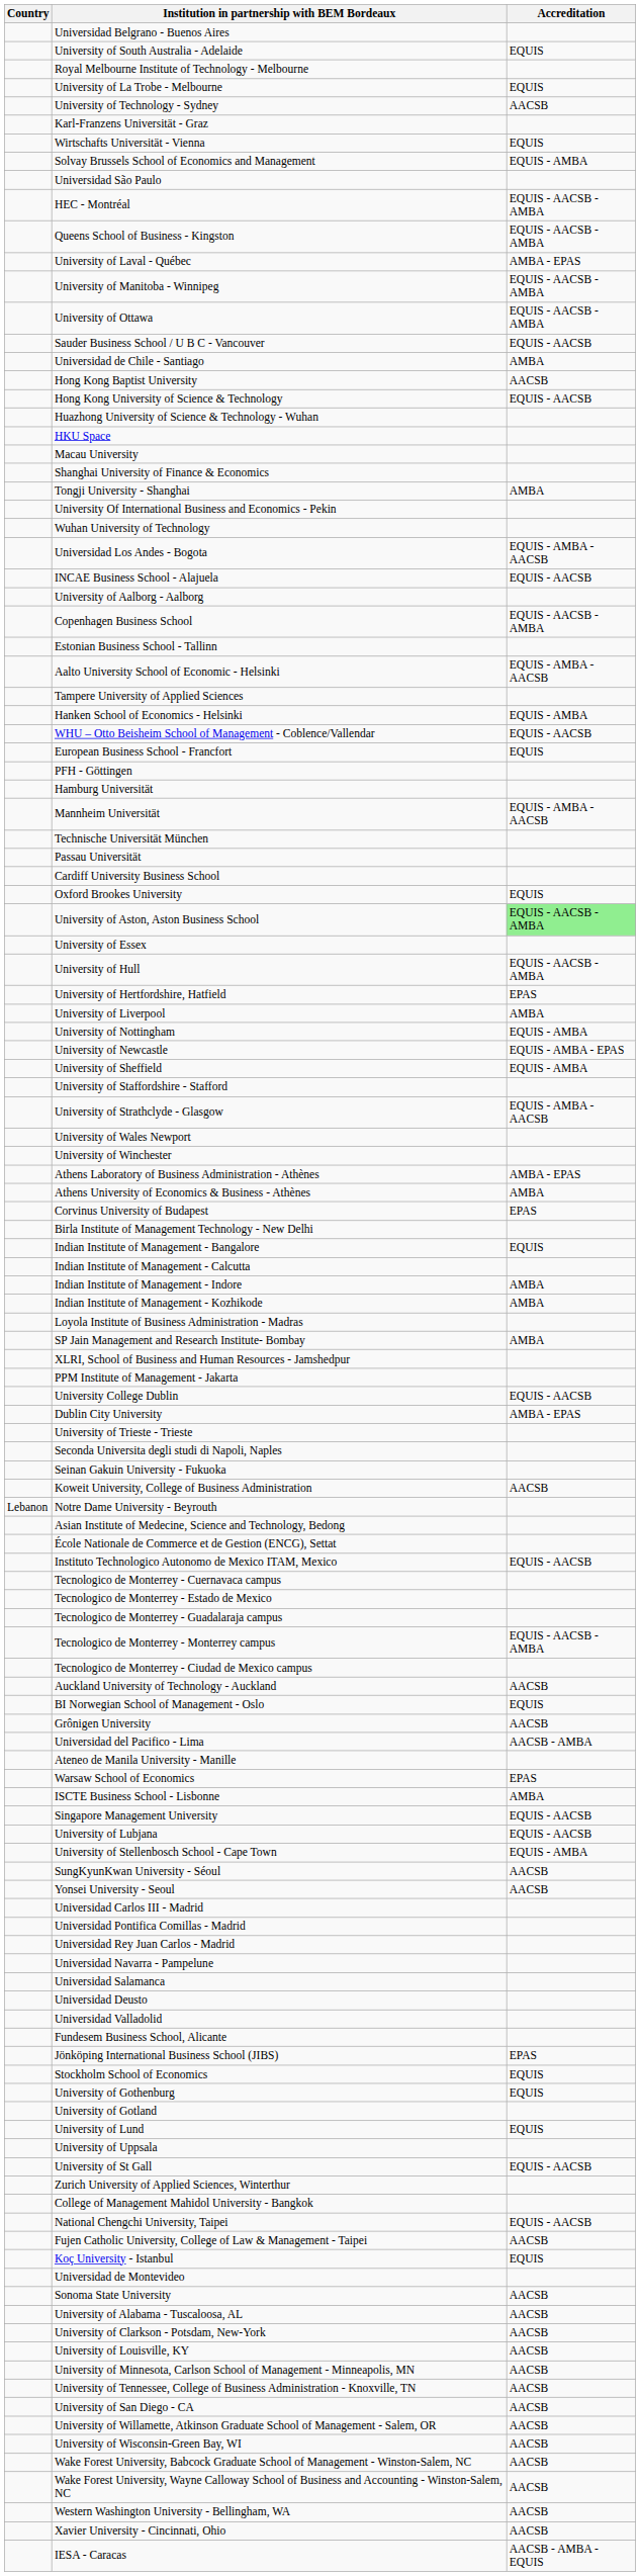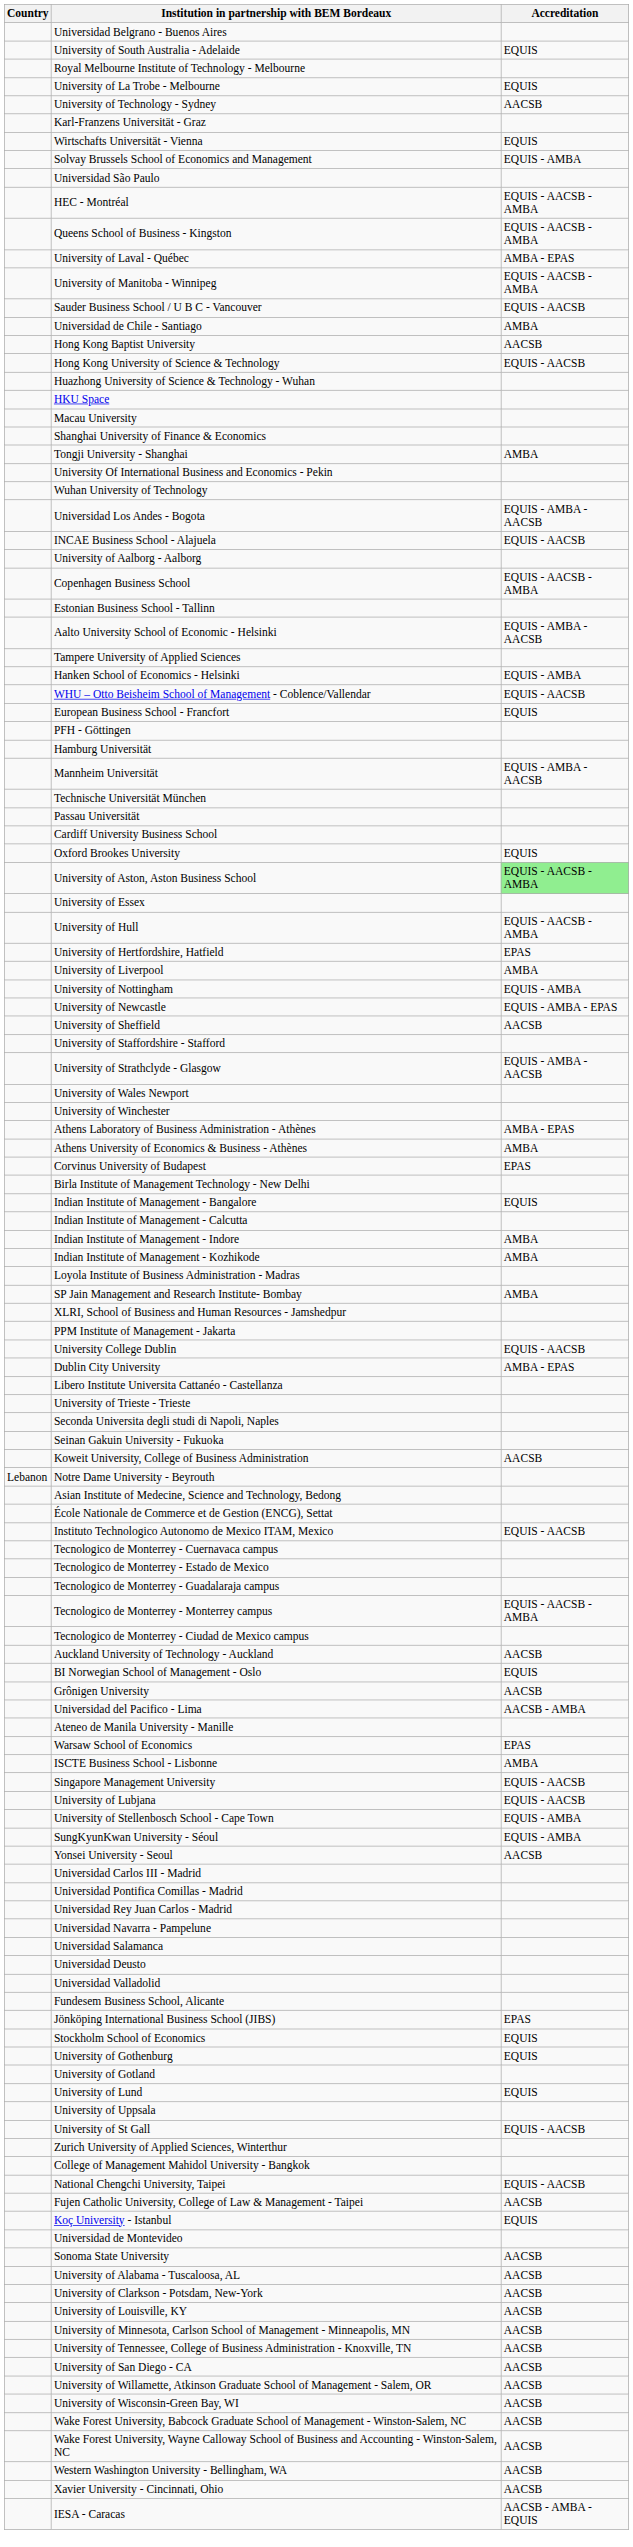 <table class="wikitable">
 <tr>
 <th>Country</th>
 <th>Institution in partnership with BEM Bordeaux</th>
 <th>Accreditation</th>
 </tr>
 <tr>
 <td></td>
 <td>Universidad Belgrano - Buenos Aires</td>
 <td></td>
 </tr>
 <tr>
 <td></td>
 <td>University of South Australia - Adelaide</td>
 <td>EQUIS</td>
 </tr>
 <tr>
 <td></td>
 <td>Royal Melbourne Institute of Technology - Melbourne</td>
 <td></td>
 </tr>
 <tr>
 <td></td>
 <td>University of La Trobe - Melbourne</td>
 <td>EQUIS</td>
 </tr>
 <tr>
 <td></td>
 <td>University of Technology - Sydney</td>
 <td>AACSB</td>
 </tr>
 <tr>
 <td></td>
 <td>Karl-Franzens Universität - Graz</td>
 <td></td>
 </tr>
 <tr>
 <td></td>
 <td>Wirtschafts Universität - Vienna</td>
 <td>EQUIS</td>
 </tr>
 <tr>
 <td></td>
 <td>Solvay Brussels School of Economics and Management</td>
 <td>EQUIS - AMBA</td>
 </tr>
 <tr>
 <td></td>
 <td>Universidad São Paulo</td>
 <td></td>
 </tr>
 <tr>
 <td></td>
 <td>HEC - Montréal</td>
 <td>EQUIS - AACSB - AMBA</td>
 </tr>
 <tr>
 <td></td>
 <td>Queens School of Business - Kingston</td>
 <td>EQUIS - AACSB - AMBA</td>
 </tr>
 <tr>
 <td></td>
 <td>University of Laval - Québec</td>
 <td>AMBA - EPAS</td>
 </tr>
 <tr>
 <td></td>
 <td>University of Manitoba - Winnipeg</td>
-<td>EQUIS - AACSB - AMBA</td>
-</tr>
-<tr>
-<td></td>
-<td>University of Ottawa</td>
 <td>EQUIS - AACSB - AMBA</td>
 </tr>
 <tr>
 <td></td>
 <td>Sauder Business School / U B C - Vancouver</td>
 <td>EQUIS - AACSB</td>
 </tr>
 <tr>
 <td></td>
 <td>Universidad de Chile - Santiago</td>
 <td>AMBA</td>
 </tr>
 <tr>
 <td></td>
 <td>Hong Kong Baptist University</td>
 <td>AACSB</td>
 </tr>
 <tr>
 <td></td>
 <td>Hong Kong University of Science & Technology</td>
 <td>EQUIS - AACSB</td>
 </tr>
 <tr>
 <td></td>
 <td>Huazhong University of Science & Technology - Wuhan</td>
 <td></td>
 </tr>
 <tr>
 <td></td>
 <td><a href='#'>HKU Space</a></td>
 <td></td>
 </tr>
 <tr>
 <td></td>
 <td>Macau University</td>
 <td></td>
 </tr>
 <tr>
 <td></td>
 <td>Shanghai University of Finance & Economics</td>
 <td></td>
 </tr>
 <tr>
 <td></td>
 <td>Tongji University - Shanghai</td>
 <td>AMBA</td>
 </tr>
 <tr>
 <td></td>
 <td>University Of International Business and Economics - Pekin</td>
 <td></td>
 </tr>
 <tr>
 <td></td>
 <td>Wuhan University of Technology</td>
 <td></td>
 </tr>
 <tr>
 <td></td>
 <td>Universidad Los Andes - Bogota</td>
 <td>EQUIS - AMBA - AACSB</td>
 </tr>
 <tr>
 <td></td>
 <td>INCAE Business School - Alajuela</td>
 <td>EQUIS - AACSB</td>
 </tr>
 <tr>
 <td></td>
 <td>University of Aalborg - Aalborg</td>
 <td></td>
 </tr>
 <tr>
 <td></td>
 <td>Copenhagen Business School</td>
 <td>EQUIS - AACSB - AMBA</td>
 </tr>
 <tr>
 <td></td>
 <td>Estonian Business School - Tallinn</td>
 <td></td>
 </tr>
 <tr>
 <td></td>
 <td>Aalto University School of Economic - Helsinki</td>
 <td>EQUIS - AMBA - AACSB</td>
 </tr>
 <tr>
 <td></td>
 <td>Tampere University of Applied Sciences</td>
 <td></td>
 </tr>
 <tr>
 <td></td>
 <td>Hanken School of Economics - Helsinki</td>
 <td>EQUIS - AMBA</td>
 </tr>
 <tr>
 <td></td>
 <td><a href='#'>WHU – Otto Beisheim School of Management</a> - Coblence/Vallendar</td>
 <td>EQUIS - AACSB</td>
 </tr>
 <tr>
 <td></td>
 <td>European Business School - Francfort</td>
 <td>EQUIS</td>
 </tr>
 <tr>
 <td></td>
 <td>PFH - Göttingen</td>
 <td></td>
 </tr>
 <tr>
 <td></td>
 <td>Hamburg Universität</td>
 <td></td>
 </tr>
 <tr>
 <td></td>
 <td>Mannheim Universität</td>
 <td>EQUIS - AMBA - AACSB</td>
 </tr>
 <tr>
 <td></td>
 <td>Technische Universität München</td>
 <td></td>
 </tr>
 <tr>
 <td></td>
 <td>Passau Universität</td>
 <td></td>
 </tr>
 <tr>
 <td></td>
 <td>Cardiff University Business School</td>
 <td></td>
 </tr>
 <tr>
 <td></td>
 <td>Oxford Brookes University</td>
 <td>EQUIS</td>
 </tr>
 <tr>
 <td></td>
 <td>University of Aston, Aston Business School</td>
 <td style="background: lightgreen;">EQUIS - AACSB - AMBA</td>
 </tr>
 <tr>
 <td></td>
 <td>University of Essex</td>
 <td></td>
 </tr>
 <tr>
 <td></td>
 <td>University of Hull</td>
 <td>EQUIS - AACSB - AMBA</td>
 </tr>
 <tr>
 <td></td>
 <td>University of Hertfordshire, Hatfield</td>
 <td>EPAS</td>
 </tr>
 <tr>
 <td></td>
 <td>University of Liverpool</td>
 <td>AMBA</td>
 </tr>
 <tr>
 <td></td>
 <td>University of Nottingham</td>
 <td>EQUIS - AMBA</td>
 </tr>
 <tr>
 <td></td>
 <td>University of Newcastle</td>
 <td>EQUIS - AMBA - EPAS</td>
 </tr>
 <tr>
 <td></td>
 <td>University of Sheffield</td>
-<td>EQUIS - AMBA</td>
+<td>AACSB</td>
 </tr>
 <tr>
 <td></td>
 <td>University of Staffordshire - Stafford</td>
 <td></td>
 </tr>
 <tr>
 <td></td>
 <td>University of Strathclyde - Glasgow</td>
 <td>EQUIS - AMBA - AACSB</td>
 </tr>
 <tr>
 <td></td>
 <td>University of Wales Newport</td>
 <td></td>
 </tr>
 <tr>
 <td></td>
 <td>University of Winchester</td>
 <td></td>
 </tr>
 <tr>
 <td></td>
 <td>Athens Laboratory of Business Administration - Athènes</td>
 <td>AMBA - EPAS</td>
 </tr>
 <tr>
 <td></td>
 <td>Athens University of Economics & Business - Athènes</td>
 <td>AMBA</td>
 </tr>
 <tr>
 <td></td>
 <td>Corvinus University of Budapest</td>
 <td>EPAS</td>
 </tr>
 <tr>
 <td></td>
 <td>Birla Institute of Management Technology - New Delhi</td>
 <td></td>
 </tr>
 <tr>
 <td></td>
 <td>Indian Institute of Management - Bangalore</td>
 <td>EQUIS</td>
 </tr>
 <tr>
 <td></td>
 <td>Indian Institute of Management - Calcutta</td>
 <td></td>
 </tr>
 <tr>
 <td></td>
 <td>Indian Institute of Management - Indore</td>
 <td>AMBA</td>
 </tr>
 <tr>
 <td></td>
 <td>Indian Institute of Management - Kozhikode</td>
 <td>AMBA</td>
 </tr>
 <tr>
 <td></td>
 <td>Loyola Institute of Business Administration - Madras</td>
 <td></td>
 </tr>
 <tr>
 <td></td>
 <td>SP Jain Management and Research Institute- Bombay</td>
 <td>AMBA</td>
 </tr>
 <tr>
 <td></td>
 <td>XLRI, School of Business and Human Resources - Jamshedpur</td>
 <td></td>
 </tr>
 <tr>
 <td></td>
 <td>PPM Institute of Management - Jakarta</td>
 <td></td>
 </tr>
 <tr>
 <td></td>
 <td>University College Dublin</td>
 <td>EQUIS - AACSB</td>
 </tr>
 <tr>
 <td></td>
 <td>Dublin City University</td>
 <td>AMBA - EPAS</td>
+</tr>
+<tr>
+<td></td>
+<td>Libero Institute Universita Cattanéo - Castellanza</td>
+<td></td>
 </tr>
 <tr>
 <td></td>
 <td>University of Trieste - Trieste</td>
 <td></td>
 </tr>
 <tr>
 <td></td>
 <td>Seconda Universita degli studi di Napoli, Naples</td>
 <td></td>
 </tr>
 <tr>
 <td></td>
 <td>Seinan Gakuin University - Fukuoka</td>
 <td></td>
 </tr>
 <tr>
 <td></td>
 <td>Koweit University, College of Business Administration</td>
 <td>AACSB</td>
 </tr>
 <tr>
 <td>Lebanon</td>
 <td>Notre Dame University - Beyrouth</td>
 <td></td>
 </tr>
 <tr>
 <td></td>
 <td>Asian Institute of Medecine, Science and Technology, Bedong</td>
 <td></td>
 </tr>
 <tr>
 <td></td>
 <td>École Nationale de Commerce et de Gestion (ENCG), Settat</td>
 <td></td>
 </tr>
 <tr>
 <td></td>
 <td>Instituto Technologico Autonomo de Mexico ITAM, Mexico</td>
 <td>EQUIS - AACSB</td>
 </tr>
 <tr>
 <td></td>
 <td>Tecnologico de Monterrey - Cuernavaca campus</td>
 <td></td>
 </tr>
 <tr>
 <td></td>
 <td>Tecnologico de Monterrey - Estado de Mexico</td>
 <td></td>
 </tr>
 <tr>
 <td></td>
 <td>Tecnologico de Monterrey - Guadalaraja campus</td>
 <td></td>
 </tr>
 <tr>
 <td></td>
 <td>Tecnologico de Monterrey - Monterrey campus</td>
 <td>EQUIS - AACSB - AMBA</td>
 </tr>
 <tr>
 <td></td>
 <td>Tecnologico de Monterrey - Ciudad de Mexico campus</td>
 <td></td>
 </tr>
 <tr>
 <td></td>
 <td>Auckland University of Technology - Auckland</td>
 <td>AACSB</td>
 </tr>
 <tr>
 <td></td>
 <td>BI Norwegian School of Management - Oslo</td>
 <td>EQUIS</td>
 </tr>
 <tr>
 <td></td>
 <td>Grônigen University</td>
 <td>AACSB</td>
 </tr>
 <tr>
 <td></td>
 <td>Universidad del Pacifico - Lima</td>
 <td>AACSB - AMBA</td>
 </tr>
 <tr>
 <td></td>
 <td>Ateneo de Manila University - Manille</td>
 <td></td>
 </tr>
 <tr>
 <td></td>
 <td>Warsaw School of Economics</td>
 <td>EPAS</td>
 </tr>
 <tr>
 <td></td>
 <td>ISCTE Business School - Lisbonne</td>
 <td>AMBA</td>
 </tr>
 <tr>
 <td></td>
 <td>Singapore Management University</td>
 <td>EQUIS - AACSB</td>
 </tr>
 <tr>
 <td></td>
 <td>University of Lubjana</td>
 <td>EQUIS - AACSB</td>
 </tr>
 <tr>
 <td></td>
 <td>University of Stellenbosch School - Cape Town</td>
 <td>EQUIS - AMBA</td>
 </tr>
 <tr>
 <td></td>
 <td>SungKyunKwan University - Séoul</td>
-<td>AACSB</td>
+<td>EQUIS - AMBA</td>
 </tr>
 <tr>
 <td></td>
 <td>Yonsei University - Seoul</td>
 <td>AACSB</td>
 </tr>
 <tr>
 <td></td>
 <td>Universidad Carlos III - Madrid</td>
 <td></td>
 </tr>
 <tr>
 <td></td>
 <td>Universidad Pontifica Comillas - Madrid</td>
 <td></td>
 </tr>
 <tr>
 <td></td>
 <td>Universidad Rey Juan Carlos - Madrid</td>
 <td></td>
 </tr>
 <tr>
 <td></td>
 <td>Universidad Navarra - Pampelune</td>
 <td></td>
 </tr>
 <tr>
 <td></td>
 <td>Universidad Salamanca</td>
 <td></td>
 </tr>
 <tr>
 <td></td>
 <td>Universidad Deusto</td>
 <td></td>
 </tr>
 <tr>
 <td></td>
 <td>Universidad Valladolid</td>
 <td></td>
 </tr>
 <tr>
 <td></td>
 <td>Fundesem Business School, Alicante</td>
 <td></td>
 </tr>
 <tr>
 <td></td>
 <td>Jönköping International Business School (JIBS)</td>
 <td>EPAS</td>
 </tr>
 <tr>
 <td></td>
 <td>Stockholm School of Economics</td>
 <td>EQUIS</td>
 </tr>
 <tr>
 <td></td>
 <td>University of Gothenburg</td>
 <td>EQUIS</td>
 </tr>
 <tr>
 <td></td>
 <td>University of Gotland</td>
 <td></td>
 </tr>
 <tr>
 <td></td>
 <td>University of Lund</td>
 <td>EQUIS</td>
 </tr>
 <tr>
 <td></td>
 <td>University of Uppsala</td>
 <td></td>
 </tr>
 <tr>
 <td></td>
 <td>University of St Gall</td>
 <td>EQUIS - AACSB</td>
 </tr>
 <tr>
 <td></td>
 <td>Zurich University of Applied Sciences, Winterthur</td>
 <td></td>
 </tr>
 <tr>
 <td></td>
 <td>College of Management Mahidol University - Bangkok</td>
 <td></td>
 </tr>
 <tr>
 <td></td>
 <td>National Chengchi University, Taipei</td>
 <td>EQUIS - AACSB</td>
 </tr>
 <tr>
 <td></td>
 <td>Fujen Catholic University, College of Law & Management - Taipei</td>
 <td>AACSB</td>
 </tr>
 <tr>
 <td></td>
 <td><a href='#'>Koç University</a>  - Istanbul</td>
 <td>EQUIS</td>
 </tr>
 <tr>
 <td></td>
 <td>Universidad de Montevideo</td>
 <td></td>
 </tr>
 <tr>
 <td></td>
 <td>Sonoma State University</td>
 <td>AACSB</td>
 </tr>
 <tr>
 <td></td>
 <td>University of Alabama - Tuscaloosa, AL</td>
 <td>AACSB</td>
 </tr>
 <tr>
 <td></td>
 <td>University of Clarkson - Potsdam, New-York</td>
 <td>AACSB</td>
 </tr>
 <tr>
 <td></td>
 <td>University of Louisville, KY</td>
 <td>AACSB</td>
 </tr>
 <tr>
 <td></td>
 <td>University of Minnesota, Carlson School of Management - Minneapolis, MN</td>
 <td>AACSB</td>
 </tr>
 <tr>
 <td></td>
 <td>University of Tennessee, College of Business Administration - Knoxville, TN</td>
 <td>AACSB</td>
 </tr>
 <tr>
 <td></td>
 <td>University of San Diego - CA</td>
 <td>AACSB</td>
 </tr>
 <tr>
 <td></td>
 <td>University of Willamette, Atkinson Graduate School of Management - Salem, OR</td>
 <td>AACSB</td>
 </tr>
 <tr>
 <td></td>
 <td>University of Wisconsin-Green Bay, WI</td>
 <td>AACSB</td>
 </tr>
 <tr>
 <td></td>
 <td>Wake Forest University, Babcock Graduate School of Management - Winston-Salem, NC</td>
 <td>AACSB</td>
 </tr>
 <tr>
 <td></td>
 <td>Wake Forest University, Wayne Calloway School of Business and Accounting - Winston-Salem, NC</td>
 <td>AACSB</td>
 </tr>
 <tr>
 <td></td>
 <td>Western Washington University - Bellingham, WA</td>
 <td>AACSB</td>
 </tr>
 <tr>
 <td></td>
 <td>Xavier University - Cincinnati, Ohio</td>
 <td>AACSB</td>
 </tr>
 <tr>
 <td></td>
 <td>IESA - Caracas</td>
 <td>AACSB - AMBA - EQUIS</td>
 </tr>
 </table>
